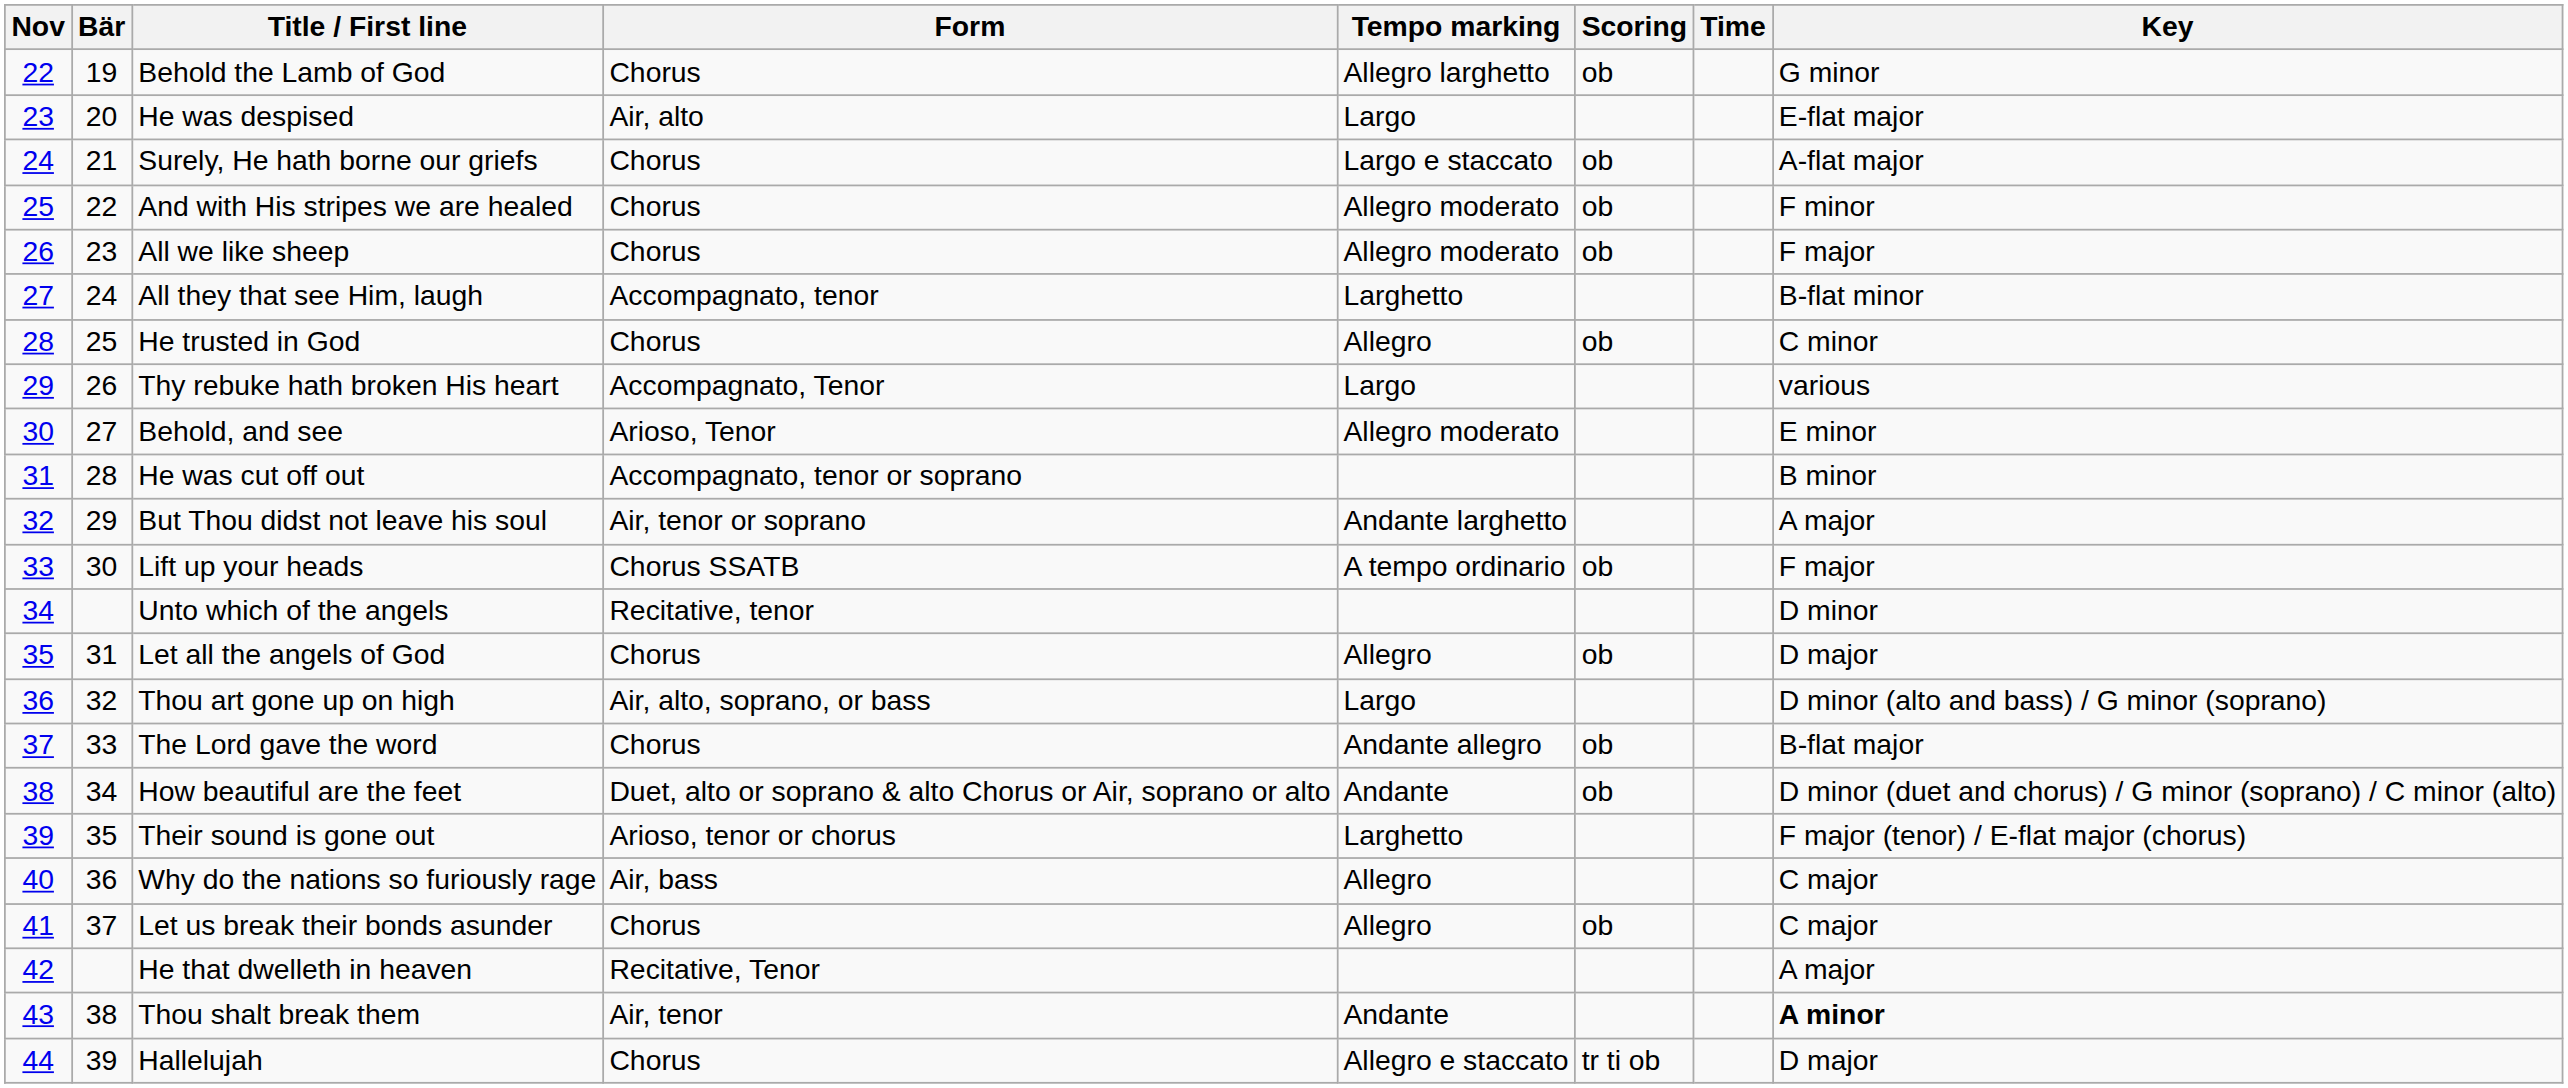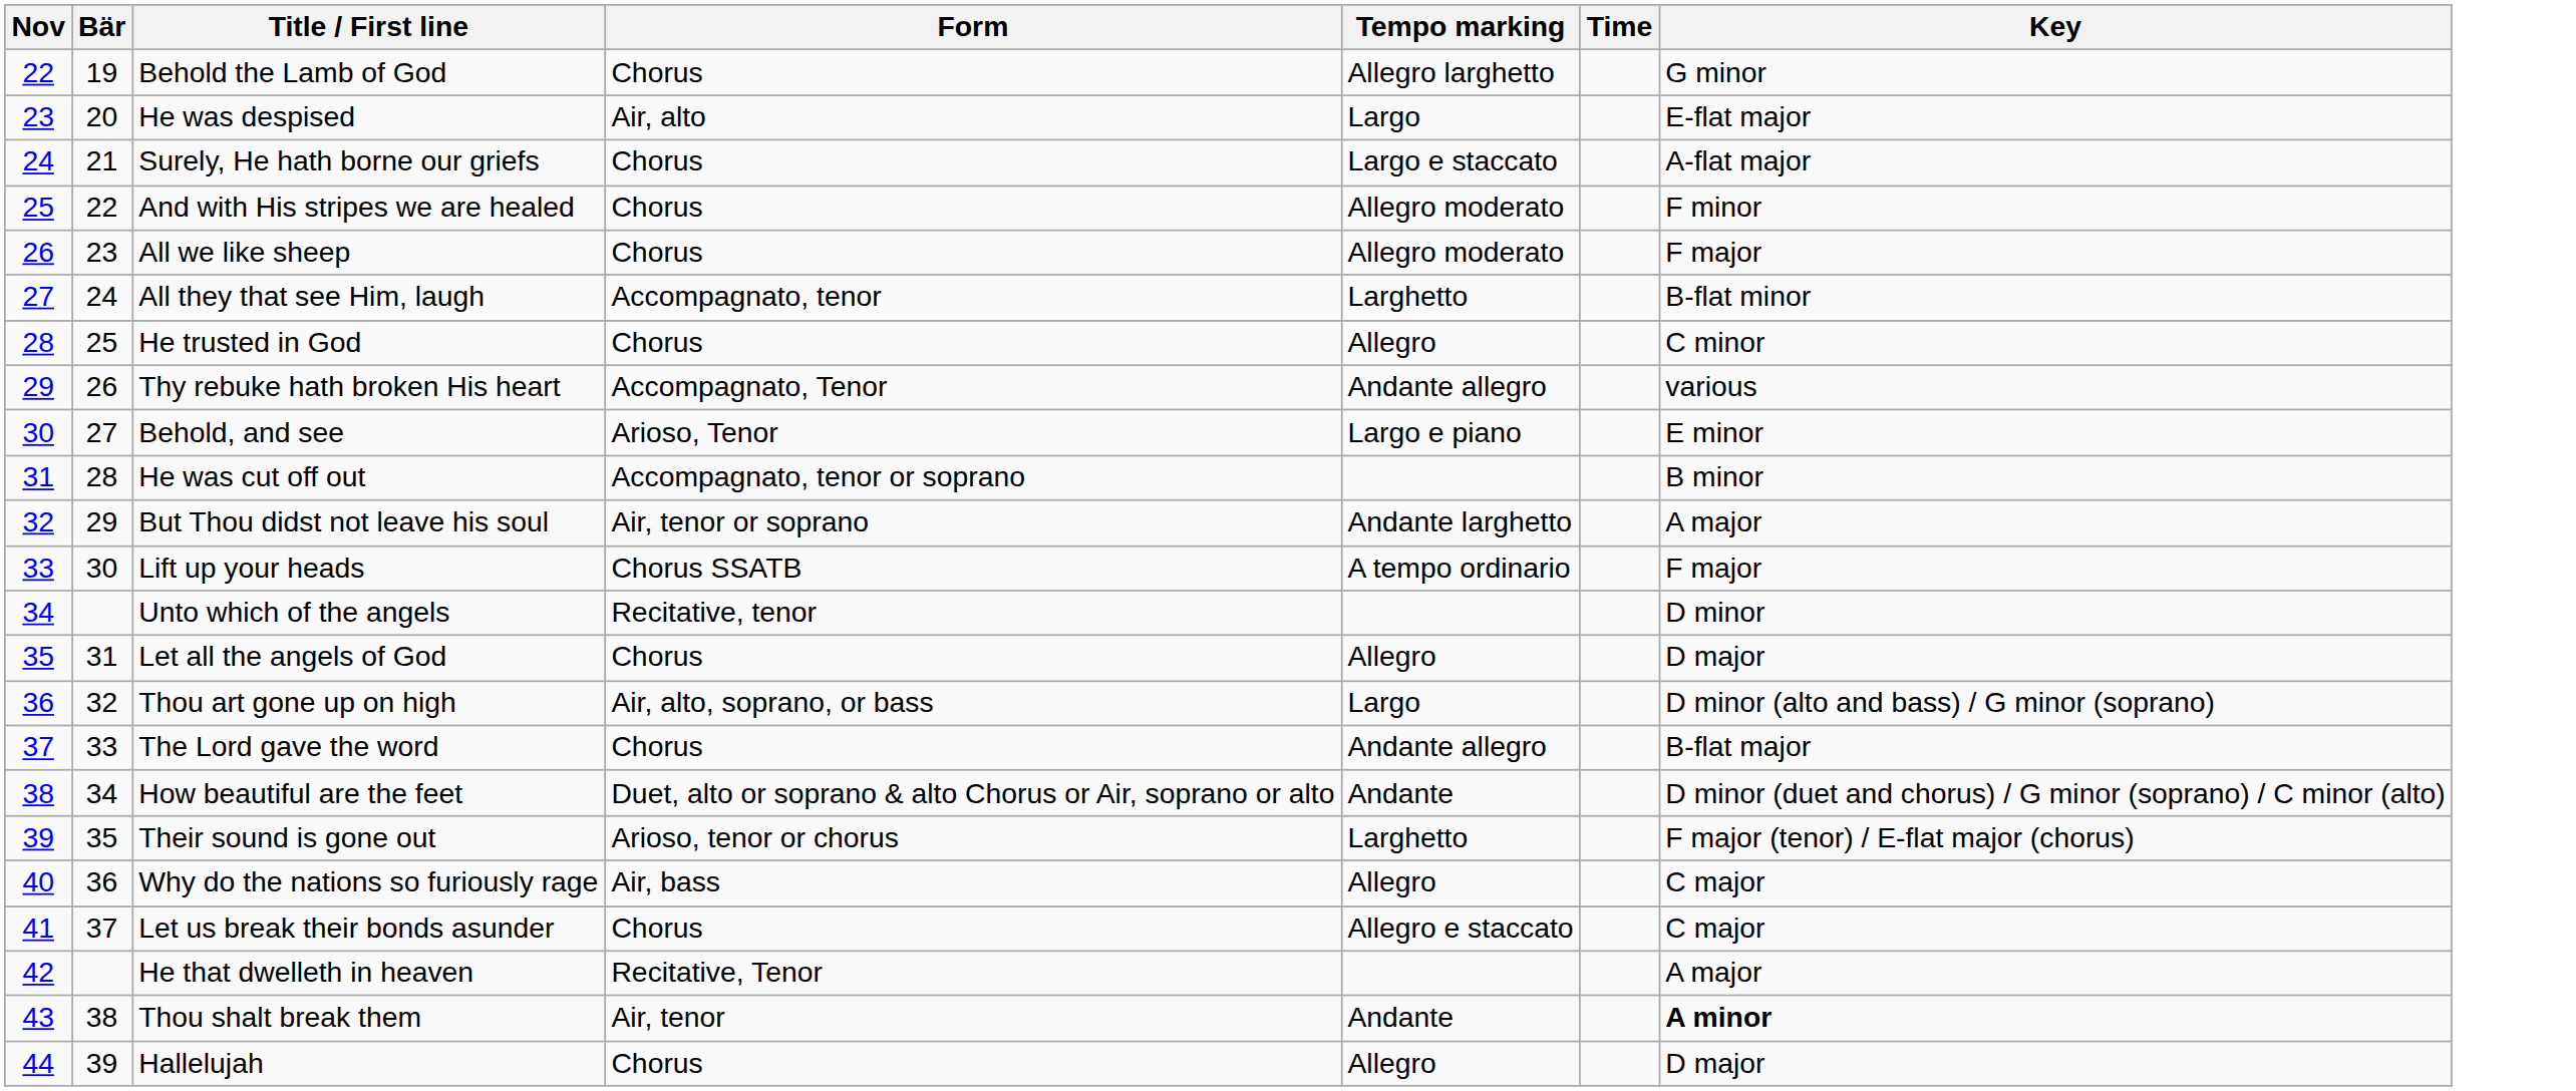 <table class="wikitable">
 <tr>
 <th scope="col">Nov</th>
 <th scope="col">Bär</th>
 <th scope="col">Title / First line</th>
 <th scope="col">Form</th>
 <th scope="col">Tempo marking</th>
-<th scope="col">Scoring</th>
 <th scope="col">Time</th>
 <th scope="col">Key</th>
 </tr>
 <tr>
 <td style="text-align: center;"><a href='#'>22</a></td>
 <td style="text-align: center;">19</td>
 <td>Behold the Lamb of God</td>
 <td>Chorus</td>
 <td>Allegro larghetto</td>
-<td>ob</td>
 <td></td>
 <td>G minor</td>
 </tr>
 <tr>
 <td style="text-align: center;"><a href='#'>23</a></td>
 <td style="text-align: center;">20</td>
 <td>He was despised</td>
 <td>Air, alto</td>
 <td>Largo</td>
 <td></td>
-<td></td>
 <td>E-flat major</td>
 </tr>
 <tr>
 <td style="text-align: center;"><a href='#'>24</a></td>
 <td style="text-align: center;">21</td>
 <td>Surely, He hath borne our griefs</td>
 <td>Chorus</td>
 <td>Largo e staccato</td>
-<td>ob</td>
 <td></td>
 <td>A-flat major</td>
 </tr>
 <tr>
 <td style="text-align: center;"><a href='#'>25</a></td>
 <td style="text-align: center;">22</td>
 <td>And with His stripes we are healed</td>
 <td>Chorus</td>
 <td>Allegro moderato</td>
-<td>ob</td>
 <td></td>
 <td>F minor</td>
 </tr>
 <tr>
 <td style="text-align: center;"><a href='#'>26</a></td>
 <td style="text-align: center;">23</td>
 <td>All we like sheep</td>
 <td>Chorus</td>
 <td>Allegro moderato</td>
-<td>ob</td>
 <td></td>
 <td>F major</td>
 </tr>
 <tr>
 <td style="text-align: center;"><a href='#'>27</a></td>
 <td style="text-align: center;">24</td>
 <td>All they that see Him, laugh</td>
 <td>Accompagnato, tenor</td>
 <td>Larghetto</td>
 <td></td>
-<td></td>
 <td>B-flat minor</td>
 </tr>
 <tr>
 <td style="text-align: center;"><a href='#'>28</a></td>
 <td style="text-align: center;">25</td>
 <td>He trusted in God</td>
 <td>Chorus</td>
 <td>Allegro</td>
-<td>ob</td>
 <td></td>
 <td>C minor</td>
 </tr>
 <tr>
 <td style="text-align: center;"><a href='#'>29</a></td>
 <td style="text-align: center;">26</td>
 <td>Thy rebuke hath broken His heart</td>
 <td>Accompagnato, Tenor</td>
-<td>Largo</td>
-<td></td>
+<td>Andante allegro</td>
 <td></td>
 <td>various</td>
 </tr>
 <tr>
 <td style="text-align: center;"><a href='#'>30</a></td>
 <td style="text-align: center;">27</td>
 <td>Behold, and see</td>
 <td>Arioso, Tenor</td>
-<td>Allegro moderato</td>
-<td></td>
+<td>Largo e piano</td>
 <td></td>
 <td>E minor</td>
 </tr>
 <tr>
 <td style="text-align: center;"><a href='#'>31</a></td>
 <td style="text-align: center;">28</td>
 <td>He was cut off out</td>
 <td>Accompagnato, tenor or soprano</td>
-<td></td>
 <td></td>
 <td></td>
 <td>B minor</td>
 </tr>
 <tr>
 <td style="text-align: center;"><a href='#'>32</a></td>
 <td style="text-align: center;">29</td>
 <td>But Thou didst not leave his soul</td>
 <td>Air, tenor or soprano</td>
 <td>Andante larghetto</td>
 <td></td>
-<td></td>
 <td>A major</td>
 </tr>
 <tr>
 <td style="text-align: center;"><a href='#'>33</a></td>
 <td style="text-align: center;">30</td>
 <td>Lift up your heads</td>
 <td>Chorus SSATB</td>
 <td>A tempo ordinario</td>
-<td>ob</td>
 <td></td>
 <td>F major</td>
 </tr>
 <tr>
 <td style="text-align: center;"><a href='#'>34</a></td>
 <td></td>
 <td>Unto which of the angels</td>
 <td>Recitative, tenor</td>
 <td></td>
 <td></td>
-<td></td>
 <td>D minor</td>
 </tr>
 <tr>
 <td style="text-align: center;"><a href='#'>35</a></td>
 <td style="text-align: center;">31</td>
 <td>Let all the angels of God</td>
 <td>Chorus</td>
 <td>Allegro</td>
-<td>ob</td>
 <td></td>
 <td>D major</td>
 </tr>
 <tr>
 <td style="text-align: center;"><a href='#'>36</a></td>
 <td style="text-align: center;">32</td>
 <td>Thou art gone up on high</td>
 <td>Air, alto, soprano, or bass</td>
 <td>Largo</td>
 <td></td>
-<td></td>
 <td>D minor (alto and bass) / G minor (soprano)</td>
 </tr>
 <tr>
 <td style="text-align: center;"><a href='#'>37</a></td>
 <td style="text-align: center;">33</td>
 <td>The Lord gave the word</td>
 <td>Chorus</td>
 <td>Andante allegro</td>
-<td>ob</td>
 <td></td>
 <td>B-flat major</td>
 </tr>
 <tr>
 <td style="text-align: center;"><a href='#'>38</a></td>
 <td style="text-align: center;">34</td>
 <td>How beautiful are the feet</td>
 <td>Duet, alto or soprano & alto Chorus or Air, soprano or alto</td>
 <td>Andante</td>
-<td>ob</td>
 <td></td>
 <td>D minor (duet and chorus) / G minor (soprano) / C minor (alto)</td>
 </tr>
 <tr>
 <td style="text-align: center;"><a href='#'>39</a></td>
 <td style="text-align: center;">35</td>
 <td>Their sound is gone out</td>
 <td>Arioso, tenor or chorus</td>
 <td>Larghetto</td>
 <td></td>
-<td></td>
 <td>F major (tenor) / E-flat major (chorus)</td>
 </tr>
 <tr>
 <td style="text-align: center;"><a href='#'>40</a></td>
 <td style="text-align: center;">36</td>
 <td>Why do the nations so furiously rage</td>
 <td>Air, bass</td>
 <td>Allegro</td>
 <td></td>
-<td></td>
 <td>C major</td>
 </tr>
 <tr>
 <td style="text-align: center;"><a href='#'>41</a></td>
 <td style="text-align: center;">37</td>
 <td>Let us break their bonds asunder</td>
 <td>Chorus</td>
-<td>Allegro</td>
-<td>ob</td>
+<td>Allegro e staccato</td>
 <td></td>
 <td>C major</td>
 </tr>
 <tr>
 <td style="text-align: center;"><a href='#'>42</a></td>
 <td></td>
 <td>He that dwelleth in heaven</td>
 <td>Recitative, Tenor</td>
-<td></td>
 <td></td>
 <td></td>
 <td>A major</td>
 </tr>
 <tr>
 <td style="text-align: center;"><a href='#'>43</a></td>
 <td style="text-align: center;">38</td>
 <td>Thou shalt break them</td>
 <td>Air, tenor</td>
 <td>Andante</td>
 <td></td>
-<td></td>
 <td><strong>A minor</strong></td>
 </tr>
 <tr>
 <td style="text-align: center;"><a href='#'>44</a></td>
 <td style="text-align: center;">39</td>
 <td>Hallelujah</td>
 <td>Chorus</td>
-<td>Allegro e staccato</td>
-<td>tr ti ob</td>
+<td>Allegro</td>
 <td></td>
 <td>D major</td>
 </tr>
 </table>
